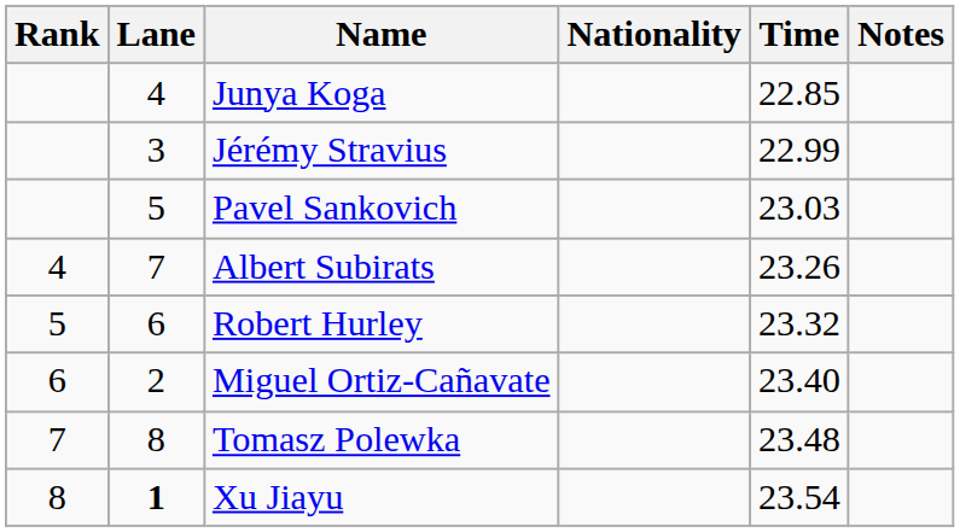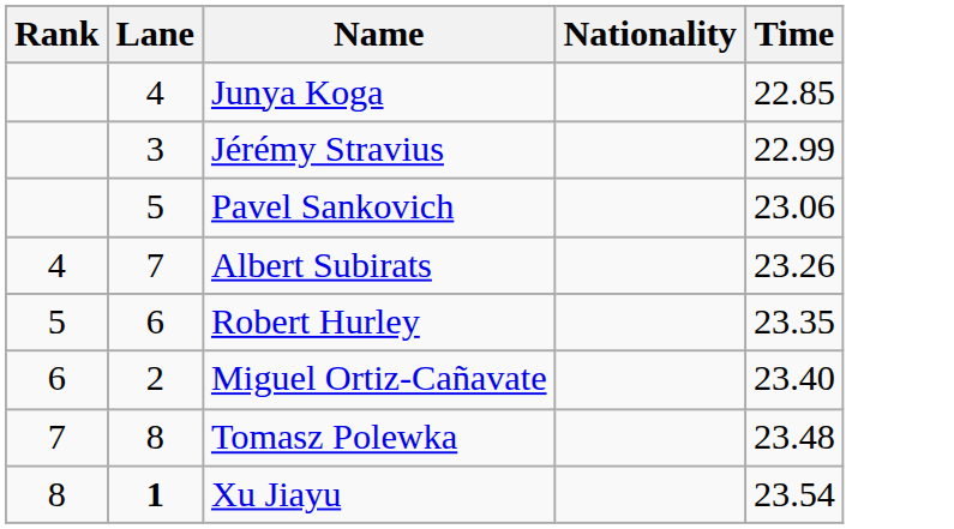 <table class="wikitable sortable" style="text-align:center">
 <tr>
 <th>Rank</th>
 <th>Lane</th>
 <th>Name</th>
 <th>Nationality</th>
 <th>Time</th>
-<th>Notes</th>
 </tr>
 <tr>
 <td></td>
 <td>4</td>
 <td align=left><a href='#'>Junya Koga</a></td>
 <td align=left></td>
 <td>22.85</td>
-<td></td>
 </tr>
 <tr>
 <td></td>
 <td>3</td>
 <td align=left><a href='#'>Jérémy Stravius</a></td>
 <td align=left></td>
 <td>22.99</td>
-<td></td>
 </tr>
 <tr>
 <td></td>
 <td>5</td>
 <td align=left><a href='#'>Pavel Sankovich</a></td>
 <td align=left></td>
-<td>23.03</td>
-<td></td>
+<td>23.06</td>
 </tr>
 <tr>
 <td>4</td>
 <td>7</td>
 <td align=left><a href='#'>Albert Subirats</a></td>
 <td align=left></td>
 <td>23.26</td>
-<td></td>
 </tr>
 <tr>
 <td>5</td>
 <td>6</td>
 <td align=left><a href='#'>Robert Hurley</a></td>
 <td align=left></td>
-<td>23.32</td>
-<td></td>
+<td>23.35</td>
 </tr>
 <tr>
 <td>6</td>
 <td>2</td>
 <td align=left><a href='#'>Miguel Ortiz-Cañavate</a></td>
 <td align=left></td>
 <td>23.40</td>
-<td></td>
 </tr>
 <tr>
 <td>7</td>
 <td>8</td>
 <td align=left><a href='#'>Tomasz Polewka</a></td>
 <td align=left></td>
 <td>23.48</td>
-<td></td>
 </tr>
 <tr>
 <td>8</td>
 <td><strong>1</strong></td>
 <td align=left><a href='#'>Xu Jiayu</a></td>
 <td align=left></td>
 <td>23.54</td>
-<td></td>
 </tr>
 </table>
